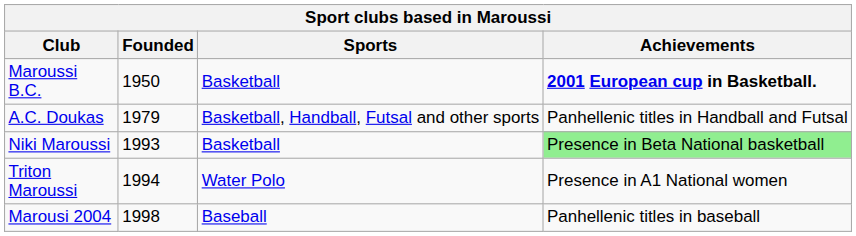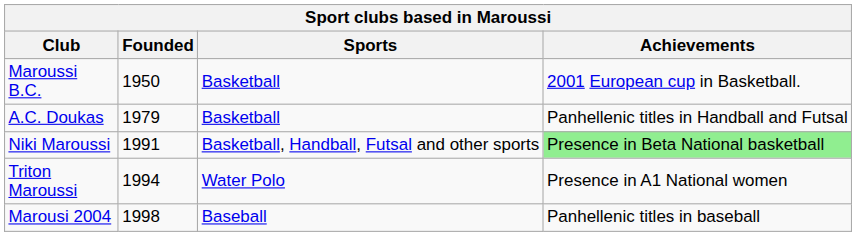 <table class="wikitable">
 <tr>
 <th colspan="4">Sport clubs based in Maroussi</th>
 </tr>
 <tr>
 <th width="100">Club</th>
 <th>Founded</th>
 <th>Sports</th>
 <th>Achievements</th>
 </tr>
 <tr>
 <td><a href='#'>Maroussi B.C.</a></td>
 <td>1950</td>
 <td><a href='#'>Basketball</a></td>
-<td><strong><a href='#'>2001</a> <a href='#'>European cup</a> in Basketball.</strong></td>
+<td><a href='#'>2001</a> <a href='#'>European cup</a> in Basketball.</td>
 </tr>
 <tr>
 <td><a href='#'>A.C. Doukas</a></td>
 <td>1979</td>
-<td><a href='#'>Basketball</a>, <a href='#'>Handball</a>, <a href='#'>Futsal</a> and other sports</td>
+<td><a href='#'>Basketball</a></td>
 <td>Panhellenic titles in Handball and Futsal</td>
 </tr>
 <tr>
 <td><a href='#'>Niki Maroussi</a></td>
-<td>1993</td>
-<td><a href='#'>Basketball</a></td>
+<td>1991</td>
+<td><a href='#'>Basketball</a>, <a href='#'>Handball</a>, <a href='#'>Futsal</a> and other sports</td>
 <td style="background: lightgreen;">Presence in Beta National basketball</td>
 </tr>
 <tr>
 <td><a href='#'>Triton Maroussi</a></td>
 <td>1994</td>
 <td><a href='#'>Water Polo</a></td>
 <td>Presence in A1 National women</td>
 </tr>
 <tr>
 <td><a href='#'>Marousi 2004</a></td>
 <td>1998</td>
 <td><a href='#'>Baseball</a></td>
 <td>Panhellenic titles in baseball</td>
 </tr>
 </table>
